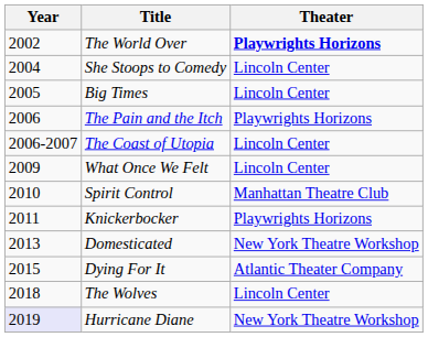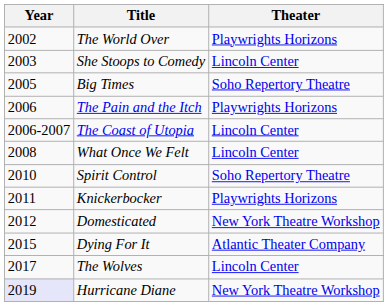 <table class="wikitable sortable">
 <tr>
 <th>Year</th>
 <th>Title</th>
 <th>Theater</th>
 </tr>
 <tr>
 <td>2002</td>
 <td><em>The World Over</em></td>
-<td><strong><a href='#'>Playwrights Horizons</a></strong></td>
+<td><a href='#'>Playwrights Horizons</a></td>
 </tr>
 <tr>
-<td>2004</td>
+<td>2003</td>
 <td><em>She Stoops to Comedy</em></td>
 <td><a href='#'>Lincoln Center</a></td>
 </tr>
 <tr>
 <td>2005</td>
 <td><em>Big Times</em></td>
-<td><a href='#'>Lincoln Center</a></td>
+<td><a href='#'>Soho Repertory Theatre</a></td>
 </tr>
 <tr>
 <td>2006</td>
 <td><em><a href='#'>The Pain and the Itch</a></em></td>
 <td><a href='#'>Playwrights Horizons</a></td>
 </tr>
 <tr>
 <td>2006-2007</td>
 <td><em><a href='#'>The Coast of Utopia</a></em></td>
 <td><a href='#'>Lincoln Center</a></td>
 </tr>
 <tr>
-<td>2009</td>
+<td>2008</td>
 <td><em>What Once We Felt</em></td>
 <td><a href='#'>Lincoln Center</a></td>
 </tr>
 <tr>
 <td>2010</td>
 <td><em>Spirit Control</em></td>
-<td><a href='#'>Manhattan Theatre Club</a></td>
+<td><a href='#'>Soho Repertory Theatre</a></td>
 </tr>
 <tr>
 <td>2011</td>
 <td><em>Knickerbocker</em></td>
 <td><a href='#'>Playwrights Horizons</a></td>
 </tr>
 <tr>
-<td>2013</td>
+<td>2012</td>
 <td><em>Domesticated</em></td>
 <td><a href='#'>New York Theatre Workshop</a></td>
 </tr>
 <tr>
 <td>2015</td>
 <td><em>Dying For It</em></td>
 <td><a href='#'>Atlantic Theater Company</a></td>
 </tr>
 <tr>
-<td>2018</td>
+<td>2017</td>
 <td><em>The Wolves</em></td>
 <td><a href='#'>Lincoln Center</a></td>
 </tr>
 <tr>
 <td style="background: lavender;">2019</td>
 <td><em>Hurricane Diane</em></td>
 <td><a href='#'>New York Theatre Workshop</a></td>
 </tr>
 </table>
